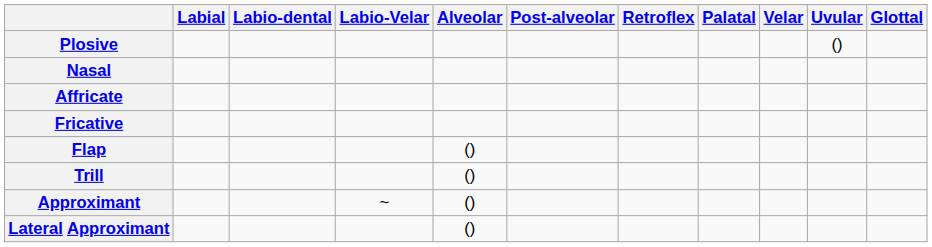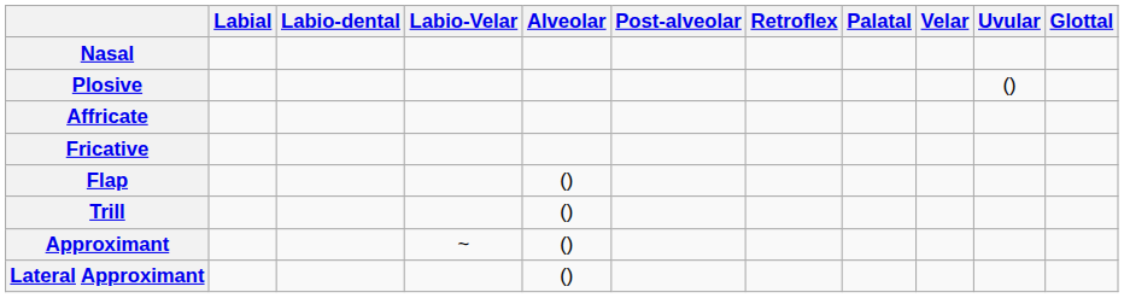 <table class="wikitable" style="text-align:center">
 <tr>
 <th></th>
 <th><a href='#'>Labial</a></th>
 <th><a href='#'>Labio-dental</a></th>
 <th><a href='#'>Labio-Velar</a></th>
 <th><a href='#'>Alveolar</a></th>
 <th><a href='#'>Post-alveolar</a></th>
 <th><a href='#'>Retroflex</a></th>
 <th><a href='#'>Palatal</a></th>
 <th><a href='#'>Velar</a></th>
 <th><a href='#'>Uvular</a></th>
 <th><a href='#'>Glottal</a></th>
 </tr>
 <tr>
+<th><a href='#'>Nasal</a></th>
+<td></td>
+<td></td>
+<td></td>
+<td></td>
+<td></td>
+<td></td>
+<td></td>
+<td></td>
+<td></td>
+<td></td>
+</tr>
+<tr>
 <th><a href='#'>Plosive</a></th>
 <td>   </td>
 <td></td>
 <td></td>
 <td>   </td>
 <td></td>
 <td>   </td>
 <td></td>
 <td>   </td>
 <td>()</td>
-<td></td>
-</tr>
-<tr>
-<th><a href='#'>Nasal</a></th>
-<td></td>
-<td></td>
-<td></td>
-<td></td>
-<td></td>
-<td></td>
-<td></td>
-<td></td>
-<td></td>
 <td></td>
 </tr>
 <tr>
 <th><a href='#'>Affricate</a></th>
 <td></td>
 <td></td>
 <td></td>
 <td></td>
 <td>   </td>
 <td></td>
 <td></td>
 <td></td>
 <td></td>
 <td></td>
 </tr>
 <tr>
 <th><a href='#'>Fricative</a></th>
 <td></td>
 <td></td>
 <td></td>
 <td> </td>
 <td> </td>
 <td></td>
 <td></td>
 <td> </td>
 <td></td>
 <td></td>
 </tr>
 <tr>
 <th><a href='#'>Flap</a></th>
 <td></td>
 <td></td>
 <td></td>
 <td>()</td>
 <td></td>
 <td></td>
 <td></td>
 <td></td>
 <td></td>
 <td></td>
 </tr>
 <tr>
 <th><a href='#'>Trill</a></th>
 <td></td>
 <td></td>
 <td></td>
 <td>()</td>
 <td></td>
 <td></td>
 <td></td>
 <td></td>
 <td></td>
 <td></td>
 </tr>
 <tr>
 <th><a href='#'>Approximant</a></th>
 <td></td>
 <td></td>
 <td> ~ </td>
 <td>()</td>
 <td></td>
 <td></td>
 <td></td>
 <td></td>
 <td></td>
 <td></td>
 </tr>
 <tr>
 <th><a href='#'>Lateral</a> <a href='#'>Approximant</a></th>
 <td></td>
 <td></td>
 <td></td>
 <td>()</td>
 <td></td>
 <td></td>
 <td></td>
 <td></td>
 <td></td>
 <td></td>
 </tr>
 </table>
